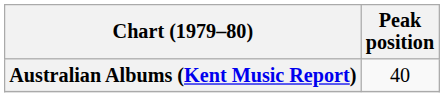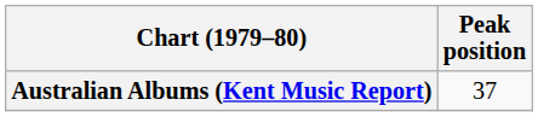 <table class="wikitable sortable plainrowheaders">
 <tr>
 <th scope="col">Chart (1979–80)</th>
 <th scope="col">Peak<br>position</th>
 </tr>
 <tr>
 <th scope="row">Australian Albums (<a href='#'>Kent Music Report</a>)</th>
-<td style="text-align:center;">40</td>
+<td style="text-align:center;">37</td>
 </tr>
 <tr>
 </tr>
 <tr>
 </tr>
 <tr>
 </tr>
 <tr>
 </tr>
 </table>
